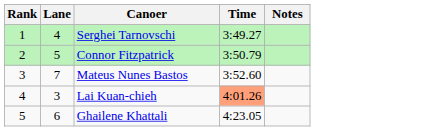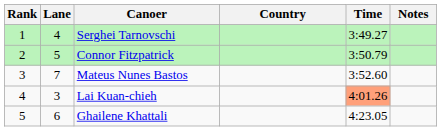 <table class="wikitable sortable" style="text-align:center;">
 <tr>
 <th width=30>Rank</th>
 <th width=30>Lane</th>
 <th width=175>Canoer</th>
+<th width=150>Country</th>
 <th width=30>Time</th>
 <th width=50>Notes</th>
 </tr>
 <tr bgcolor=bbf3bb>
 <td>1</td>
 <td>4</td>
 <td align=left><a href='#'>Serghei Tarnovschi</a></td>
+<td align=left></td>
 <td>3:49.27</td>
 <td></td>
 </tr>
 <tr bgcolor=bbf3bb>
 <td>2</td>
 <td>5</td>
 <td align=left><a href='#'>Connor Fitzpatrick</a></td>
+<td align=left></td>
 <td>3:50.79</td>
 <td></td>
 </tr>
 <tr>
 <td>3</td>
 <td>7</td>
 <td align=left><a href='#'>Mateus Nunes Bastos</a></td>
+<td align=left></td>
 <td>3:52.60</td>
 <td></td>
 </tr>
 <tr>
 <td>4</td>
 <td>3</td>
 <td align=left><a href='#'>Lai Kuan-chieh</a></td>
+<td align=left></td>
 <td style="background: lightsalmon;">4:01.26</td>
 <td></td>
 </tr>
 <tr>
 <td>5</td>
 <td>6</td>
 <td align=left><a href='#'>Ghailene Khattali</a></td>
+<td align=left></td>
 <td>4:23.05</td>
 <td></td>
 </tr>
 </table>
